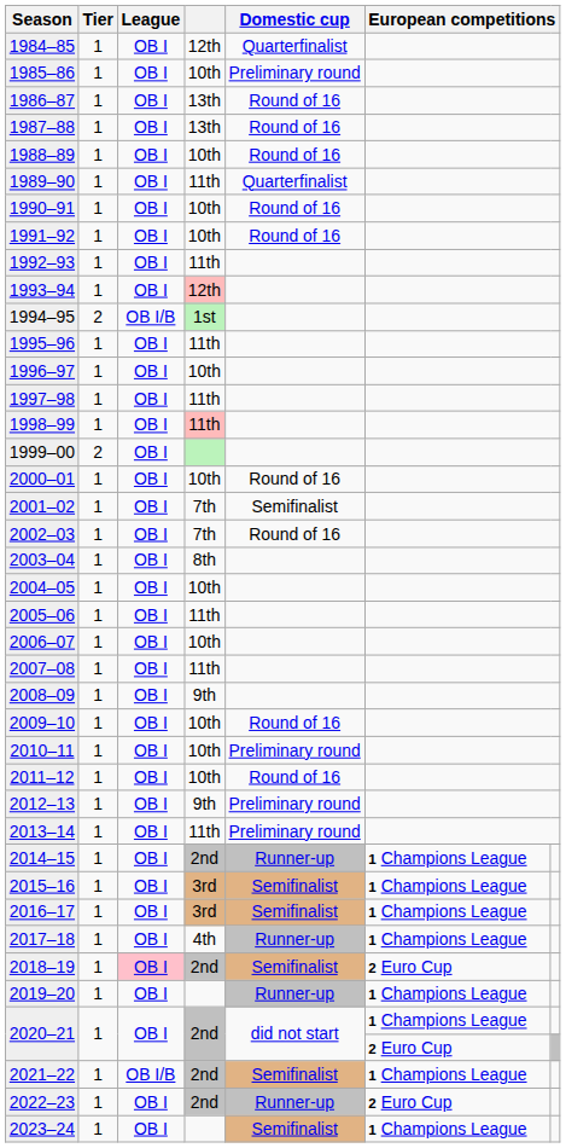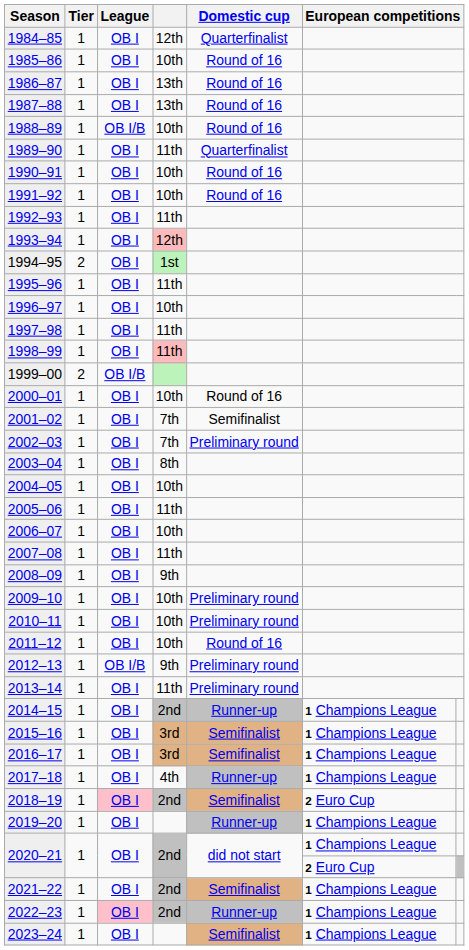 <table class="wikitable" style="font-size:88%; text-align:center">
 <tr>
 <th>Season</th>
 <th>Tier</th>
 <th>League</th>
 <th></th>
 <th><a href='#'>Domestic cup</a></th>
 <th colspan=2>European competitions</th>
 </tr>
 <tr>
 <td style="background:#efefef;"><a href='#'>1984–85</a></td>
 <td>1</td>
 <td><a href='#'>OB I</a></td>
 <td>12th</td>
 <td><a href='#'>Quarterfinalist</a></td>
 <td colspan=2></td>
 </tr>
 <tr>
 <td style="background:#efefef;"><a href='#'>1985–86</a></td>
 <td>1</td>
 <td><a href='#'>OB I</a></td>
 <td>10th</td>
-<td><a href='#'>Preliminary round</a></td>
+<td><a href='#'>Round of 16</a></td>
 <td colspan=2></td>
 </tr>
 <tr>
 <td style="background:#efefef;"><a href='#'>1986–87</a></td>
 <td>1</td>
 <td><a href='#'>OB I</a></td>
 <td>13th</td>
 <td><a href='#'>Round of 16</a></td>
 <td colspan=2></td>
 </tr>
 <tr>
 <td style="background:#efefef;"><a href='#'>1987–88</a></td>
 <td>1</td>
 <td><a href='#'>OB I</a></td>
 <td>13th</td>
 <td><a href='#'>Round of 16</a></td>
 <td colspan=2></td>
 </tr>
 <tr>
 <td style="background:#efefef;"><a href='#'>1988–89</a></td>
 <td>1</td>
-<td><a href='#'>OB I</a></td>
+<td><a href='#'>OB I/B</a></td>
 <td>10th</td>
 <td><a href='#'>Round of 16</a></td>
 <td colspan=2></td>
 </tr>
 <tr>
 <td style="background:#efefef;"><a href='#'>1989–90</a></td>
 <td>1</td>
 <td><a href='#'>OB I</a></td>
 <td>11th</td>
 <td><a href='#'>Quarterfinalist</a></td>
 <td colspan=2></td>
 </tr>
 <tr>
 <td style="background:#efefef;"><a href='#'>1990–91</a></td>
 <td>1</td>
 <td><a href='#'>OB I</a></td>
 <td>10th</td>
 <td><a href='#'>Round of 16</a></td>
 <td colspan=2></td>
 </tr>
 <tr>
 <td style="background:#efefef;"><a href='#'>1991–92</a></td>
 <td>1</td>
 <td><a href='#'>OB I</a></td>
 <td>10th</td>
 <td><a href='#'>Round of 16</a></td>
 <td colspan=2></td>
 </tr>
 <tr>
 <td style="background:#efefef;"><a href='#'>1992–93</a></td>
 <td>1</td>
 <td><a href='#'>OB I</a></td>
 <td>11th</td>
 <td></td>
 <td colspan=2></td>
 </tr>
 <tr>
 <td style="background:#efefef;"><a href='#'>1993–94</a></td>
 <td>1</td>
 <td><a href='#'>OB I</a></td>
 <td bgcolor=#FFBBBB>12th</td>
 <td></td>
 <td colspan=2></td>
 </tr>
 <tr>
 <td style="background:#efefef;">1994–95</td>
 <td>2</td>
-<td><a href='#'>OB I/B</a></td>
+<td><a href='#'>OB I</a></td>
 <td bgcolor=#BBF3BB>1st</td>
 <td></td>
 <td colspan=2></td>
 </tr>
 <tr>
 <td style="background:#efefef;"><a href='#'>1995–96</a></td>
 <td>1</td>
 <td><a href='#'>OB I</a></td>
 <td>11th</td>
 <td></td>
 <td colspan=2></td>
 </tr>
 <tr>
 <td style="background:#efefef;"><a href='#'>1996–97</a></td>
 <td>1</td>
 <td><a href='#'>OB I</a></td>
 <td>10th</td>
 <td></td>
 <td colspan=2></td>
 </tr>
 <tr>
 <td style="background:#efefef;"><a href='#'>1997–98</a></td>
 <td>1</td>
 <td><a href='#'>OB I</a></td>
 <td>11th</td>
 <td></td>
 <td colspan=2></td>
 </tr>
 <tr>
 <td style="background:#efefef;"><a href='#'>1998–99</a></td>
 <td>1</td>
 <td><a href='#'>OB I</a></td>
 <td bgcolor=#FFBBBB>11th</td>
 <td></td>
 <td colspan=2></td>
 </tr>
 <tr>
 <td style="background:#efefef;">1999–00</td>
 <td>2</td>
-<td><a href='#'>OB I</a></td>
+<td><a href='#'>OB I/B</a></td>
 <td bgcolor=#BBF3BB></td>
 <td></td>
 <td colspan=2></td>
 </tr>
 <tr>
 <td style="background:#efefef;"><a href='#'>2000–01</a></td>
 <td>1</td>
 <td><a href='#'>OB I</a></td>
 <td>10th</td>
 <td>Round of 16</td>
 <td colspan=2></td>
 </tr>
 <tr>
 <td style="background:#efefef;"><a href='#'>2001–02</a></td>
 <td>1</td>
 <td><a href='#'>OB I</a></td>
 <td>7th</td>
 <td>Semifinalist</td>
 <td colspan=2></td>
 </tr>
 <tr>
 <td style="background:#efefef;"><a href='#'>2002–03</a></td>
 <td>1</td>
 <td><a href='#'>OB I</a></td>
 <td>7th</td>
-<td>Round of 16</td>
+<td><a href='#'>Preliminary round</a></td>
 <td colspan=2></td>
 </tr>
 <tr>
 <td style="background:#efefef;"><a href='#'>2003–04</a></td>
 <td>1</td>
 <td><a href='#'>OB I</a></td>
 <td>8th</td>
 <td></td>
 <td colspan=2></td>
 </tr>
 <tr>
 <td style="background:#efefef;"><a href='#'>2004–05</a></td>
 <td>1</td>
 <td><a href='#'>OB I</a></td>
 <td>10th</td>
 <td></td>
 <td colspan=2></td>
 </tr>
 <tr>
 <td style="background:#efefef;"><a href='#'>2005–06</a></td>
 <td>1</td>
 <td><a href='#'>OB I</a></td>
 <td>11th</td>
 <td></td>
 <td colspan=2></td>
 </tr>
 <tr>
 <td style="background:#efefef;"><a href='#'>2006–07</a></td>
 <td>1</td>
 <td><a href='#'>OB I</a></td>
 <td>10th</td>
 <td></td>
 <td colspan=2></td>
 </tr>
 <tr>
 <td style="background:#efefef;"><a href='#'>2007–08</a></td>
 <td>1</td>
 <td><a href='#'>OB I</a></td>
 <td>11th</td>
 <td></td>
 <td colspan=2></td>
 </tr>
 <tr>
 <td style="background:#efefef;"><a href='#'>2008–09</a></td>
 <td>1</td>
 <td><a href='#'>OB I</a></td>
 <td>9th</td>
 <td></td>
 <td colspan=2></td>
 </tr>
 <tr>
 <td style="background:#efefef;"><a href='#'>2009–10</a></td>
 <td>1</td>
 <td><a href='#'>OB I</a></td>
 <td>10th</td>
-<td><a href='#'>Round of 16</a></td>
+<td><a href='#'>Preliminary round</a></td>
 <td colspan=2></td>
 </tr>
 <tr>
 <td style="background:#efefef;"><a href='#'>2010–11</a></td>
 <td>1</td>
 <td><a href='#'>OB I</a></td>
 <td>10th</td>
 <td><a href='#'>Preliminary round</a></td>
 <td colspan=2></td>
 </tr>
 <tr>
 <td style="background:#efefef;"><a href='#'>2011–12</a></td>
 <td>1</td>
 <td><a href='#'>OB I</a></td>
 <td>10th</td>
 <td><a href='#'>Round of 16</a></td>
 <td colspan=2></td>
 </tr>
 <tr>
 <td style="background:#efefef;"><a href='#'>2012–13</a></td>
 <td>1</td>
-<td><a href='#'>OB I</a></td>
+<td><a href='#'>OB I/B</a></td>
 <td>9th</td>
 <td><a href='#'>Preliminary round</a></td>
 <td colspan=2></td>
 </tr>
 <tr>
 <td style="background:#efefef;"><a href='#'>2013–14</a></td>
 <td>1</td>
 <td><a href='#'>OB I</a></td>
 <td>11th</td>
 <td><a href='#'>Preliminary round</a></td>
 <td colspan=2></td>
 </tr>
 <tr>
 <td style="background:#efefef;"><a href='#'>2014–15</a></td>
 <td>1</td>
 <td><a href='#'>OB I</a></td>
 <td style="background:silver">2nd</td>
 <td style="background:silver"><a href='#'>Runner-up</a></td>
 <td align=left><small><strong>1</strong></small> <a href='#'>Champions League</a></td>
 <td></td>
 </tr>
 <tr>
 <td style="background:#efefef;"><a href='#'>2015–16</a></td>
 <td>1</td>
 <td><a href='#'>OB I</a></td>
 <td style="background:#e1b384">3rd</td>
 <td style="background:#e1b384"><a href='#'>Semifinalist</a></td>
 <td align=left><small><strong>1</strong></small> <a href='#'>Champions League</a></td>
 <td></td>
 </tr>
 <tr>
 <td style="background:#efefef;"><a href='#'>2016–17</a></td>
 <td>1</td>
 <td><a href='#'>OB I</a></td>
 <td style="background:#e1b384">3rd</td>
 <td style="background:#e1b384"><a href='#'>Semifinalist</a></td>
 <td align=left><small><strong>1</strong></small> <a href='#'>Champions League</a></td>
 <td></td>
 </tr>
 <tr>
 <td style="background:#efefef;"><a href='#'>2017–18</a></td>
 <td>1</td>
 <td><a href='#'>OB I</a></td>
 <td>4th</td>
 <td style="background:silver"><a href='#'>Runner-up</a></td>
 <td align=left><small><strong>1</strong></small> <a href='#'>Champions League</a></td>
 <td></td>
 </tr>
 <tr>
 <td style="background:#efefef;"><a href='#'>2018–19</a></td>
 <td>1</td>
 <td style="background: pink;"><a href='#'>OB I</a></td>
 <td style="background:silver">2nd</td>
 <td style="background:#e1b384"><a href='#'>Semifinalist</a></td>
 <td align=left><small><strong>2</strong></small> <a href='#'>Euro Cup</a></td>
 <td></td>
 </tr>
 <tr>
 <td style="background:#efefef;"><a href='#'>2019–20</a></td>
 <td>1</td>
 <td><a href='#'>OB I</a></td>
 <td></td>
 <td style="background:silver"><a href='#'>Runner-up</a></td>
 <td align=left><small><strong>1</strong></small> <a href='#'>Champions League</a></td>
 <td></td>
 </tr>
 <tr>
 <td rowspan=2 style="background:#efefef;"><a href='#'>2020–21</a></td>
 <td rowspan=2>1</td>
 <td rowspan=2><a href='#'>OB I</a></td>
 <td rowspan=2 style="background:silver">2nd</td>
 <td rowspan=2><a href='#'>did not start</a></td>
 <td align=left><small><strong>1</strong></small> <a href='#'>Champions League</a></td>
 <td></td>
 </tr>
 <tr>
 <td align=left><small><strong>2</strong></small> <a href='#'>Euro Cup</a></td>
 <td bgcolor=silver></td>
 </tr>
 <tr>
 <td style="background:#efefef;"><a href='#'>2021–22</a></td>
 <td>1</td>
-<td><a href='#'>OB I/B</a></td>
+<td><a href='#'>OB I</a></td>
 <td style="background:silver">2nd</td>
 <td style="background:#e1b384"><a href='#'>Semifinalist</a></td>
 <td align=left><small><strong>1</strong></small> <a href='#'>Champions League</a></td>
 <td></td>
 </tr>
 <tr>
 <td style="background:#efefef;"><a href='#'>2022–23</a></td>
 <td>1</td>
-<td><a href='#'>OB I</a></td>
+<td style="background: pink;"><a href='#'>OB I</a></td>
 <td style="background:silver">2nd</td>
 <td style="background:silver"><a href='#'>Runner-up</a></td>
-<td align=left><small><strong>2</strong></small> <a href='#'>Euro Cup</a></td>
+<td align=left><small><strong>1</strong></small> <a href='#'>Champions League</a></td>
 <td></td>
 </tr>
 <tr>
 <td style="background:#efefef;"><a href='#'>2023–24</a></td>
 <td>1</td>
 <td><a href='#'>OB I</a></td>
 <td></td>
 <td style="background:#e1b384"><a href='#'>Semifinalist</a></td>
 <td align=left><small><strong>1</strong></small> <a href='#'>Champions League</a></td>
 <td></td>
 </tr>
 </table>
